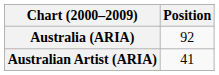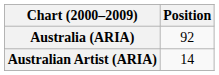 <table class="wikitable sortable plainrowheaders" style="text-align:center">
 <tr>
 <th scope="col">Chart (2000–2009)</th>
 <th scope="col">Position</th>
 </tr>
 <tr>
 <th scope="row">Australia (ARIA) </th>
 <td>92</td>
 </tr>
 <tr>
 <th scope="row">Australian Artist (ARIA)</th>
-<td>41</td>
+<td>14</td>
 </tr>
 </table>
